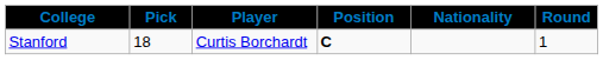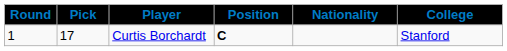 <table class="wikitable sortable sortable">
 <tr>
-<th style="background:#000000; color:#007CC5"  width="20%">College</th>
+<th style="background:#000000; color:#007CC5"  width="10%">Round</th>
 <th style="background:#000000; color:#007CC5"  width="10%">Pick</th>
 <th style="background:#000000; color:#007CC5"  width="20%">Player</th>
 <th style="background:#000000; color:#007CC5"  width="15%">Position</th>
 <th style="background:#000000; color:#007CC5"  width="20%">Nationality</th>
-<th style="background:#000000; color:#007CC5"  width="10%">Round</th>
+<th style="background:#000000; color:#007CC5"  width="20%">College</th>
 </tr>
 <tr>
-<td><a href='#'>Stanford</a></td>
-<td>18</td>
+<td>1</td>
+<td>17</td>
 <td><a href='#'>Curtis Borchardt</a></td>
 <td><strong>C</strong></td>
 <td></td>
-<td>1</td>
+<td><a href='#'>Stanford</a></td>
 </tr>
 </table>
